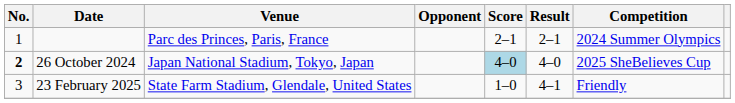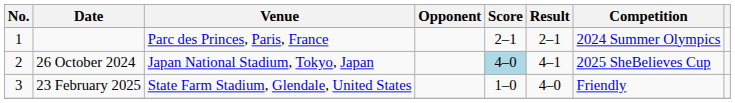 <table class="wikitable sortable">
 <tr>
 <th scope="col">No.</th>
 <th scope="col">Date</th>
 <th scope="col">Venue</th>
 <th scope="col">Opponent</th>
 <th scope="col">Score</th>
 <th scope="col">Result</th>
 <th scope="col">Competition</th>
 <th scope="col" class="unsortable"></th>
 </tr>
 <tr>
 <td style="text-align:center">1</td>
 <td></td>
 <td><a href='#'>Parc des Princes</a>, <a href='#'>Paris</a>, <a href='#'>France</a></td>
 <td></td>
 <td style="text-align:center">2–1</td>
 <td style="text-align:center">2–1</td>
 <td><a href='#'>2024 Summer Olympics</a></td>
 <td></td>
 </tr>
 <tr>
-<td style="text-align:center"><strong>2</strong></td>
+<td style="text-align:center">2</td>
 <td>26 October 2024</td>
 <td><a href='#'>Japan National Stadium</a>, <a href='#'>Tokyo</a>, <a href='#'>Japan</a></td>
 <td></td>
 <td style="background: lightblue; text-align:center">4–0</td>
-<td style="text-align:center">4–0</td>
+<td style="text-align:center">4–1</td>
 <td><a href='#'>2025 SheBelieves Cup</a></td>
 <td></td>
 </tr>
 <tr>
 <td style="text-align:center">3</td>
 <td>23 February 2025</td>
 <td><a href='#'>State Farm Stadium</a>, <a href='#'>Glendale</a>, <a href='#'>United States</a></td>
 <td></td>
 <td style="text-align:center">1–0</td>
-<td style="text-align:center">4–1</td>
+<td style="text-align:center">4–0</td>
 <td><a href='#'>Friendly</a></td>
 <td></td>
 </tr>
 <tr>
 </tr>
 </table>
